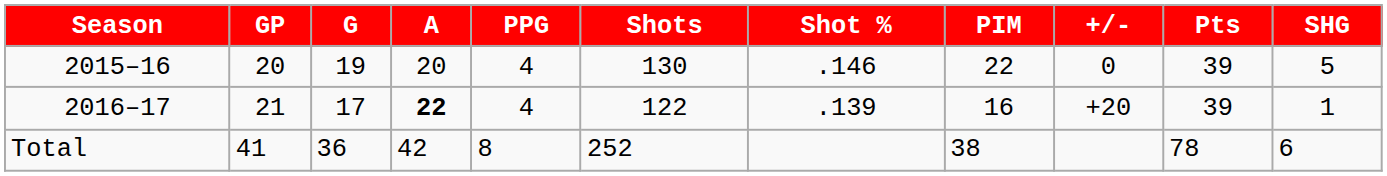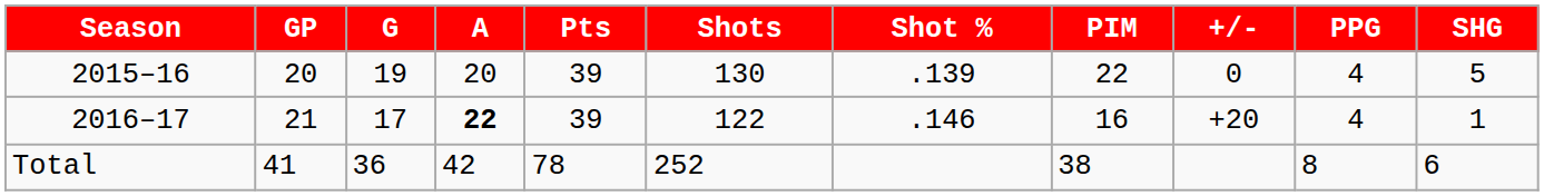 <table class="wikitable" style="width:80%;">
 <tr style="text-align:center; background:red; color:#fff;">
 <td><strong>Season</strong></td>
 <td><strong>GP</strong></td>
 <td><strong>G</strong></td>
 <td><strong>A</strong></td>
-<td><strong>PPG</strong></td>
+<td><strong>Pts</strong></td>
 <td><strong>Shots</strong></td>
 <td><strong>Shot %</strong></td>
 <td><strong>PIM</strong></td>
 <td><strong>+/-</strong></td>
-<td><strong>Pts</strong></td>
+<td><strong>PPG</strong></td>
 <td><strong>SHG</strong></td>
 </tr>
 <tr style="text-align:center;" bgcolor="">
 <td>2015–16</td>
 <td>20</td>
 <td>19</td>
 <td>20</td>
-<td>4</td>
+<td>39</td>
 <td>130</td>
-<td>.146</td>
+<td>.139</td>
 <td>22</td>
 <td>0</td>
-<td>39</td>
+<td>4</td>
 <td>5</td>
 </tr>
 <tr style="text-align:center;" bgcolor="">
 <td>2016–17</td>
 <td>21</td>
 <td>17</td>
 <td><strong>22</strong></td>
-<td>4</td>
+<td>39</td>
 <td>122</td>
-<td>.139</td>
+<td>.146</td>
 <td>16</td>
 <td>+20</td>
-<td>39</td>
+<td>4</td>
 <td>1</td>
 </tr>
 <tr>
 <td>Total</td>
 <td>41</td>
 <td>36</td>
 <td>42</td>
-<td>8</td>
+<td>78</td>
 <td>252</td>
 <td></td>
 <td>38</td>
 <td></td>
-<td>78</td>
+<td>8</td>
 <td>6</td>
 </tr>
 </table>
